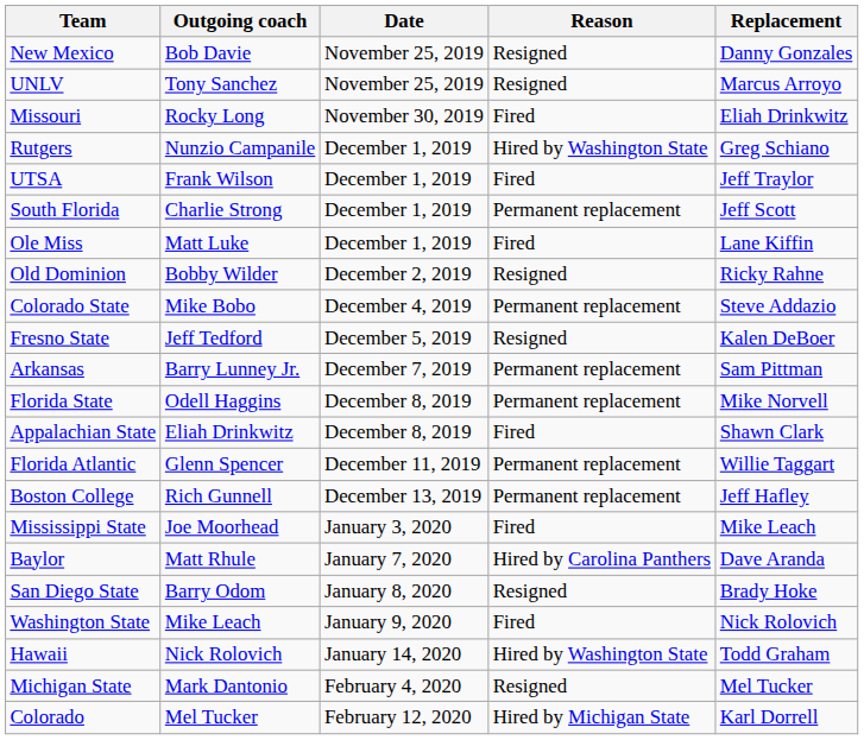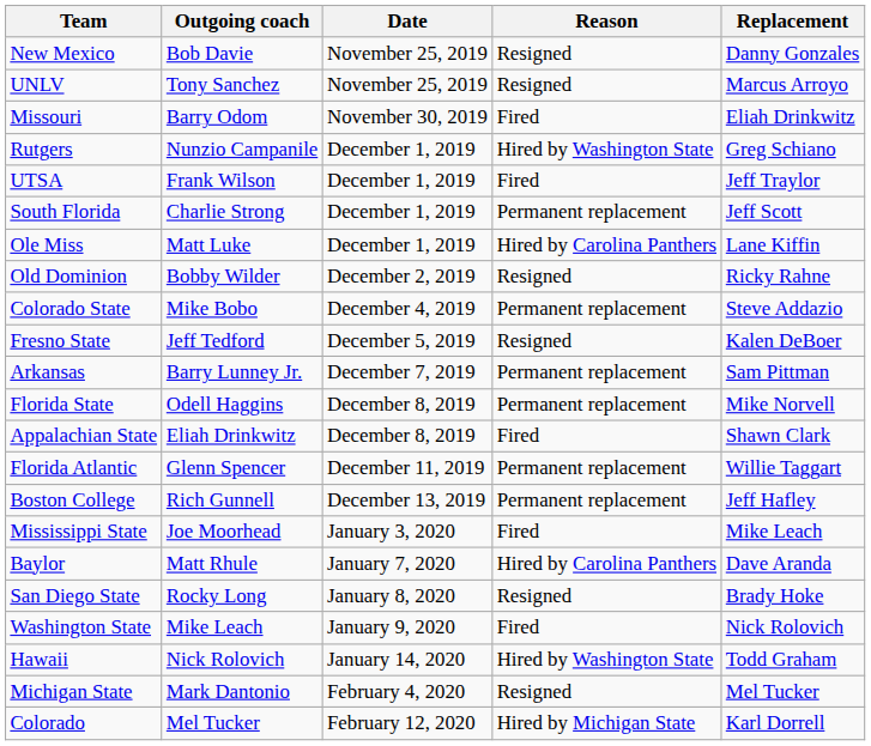 <table class="wikitable sortable">
 <tr>
 <th>Team</th>
 <th>Outgoing coach</th>
 <th>Date</th>
 <th>Reason</th>
 <th>Replacement</th>
 </tr>
 <tr>
 <td><a href='#'>New Mexico</a></td>
 <td><a href='#'>Bob Davie</a></td>
 <td>November 25, 2019</td>
 <td>Resigned</td>
 <td><a href='#'>Danny Gonzales</a></td>
 </tr>
 <tr>
 <td><a href='#'>UNLV</a></td>
 <td><a href='#'>Tony Sanchez</a></td>
 <td>November 25, 2019</td>
 <td>Resigned</td>
 <td><a href='#'>Marcus Arroyo</a></td>
 </tr>
 <tr>
 <td><a href='#'>Missouri</a></td>
-<td><a href='#'>Rocky Long</a></td>
+<td><a href='#'>Barry Odom</a></td>
 <td>November 30, 2019</td>
 <td>Fired</td>
 <td><a href='#'>Eliah Drinkwitz</a></td>
 </tr>
 <tr>
 <td><a href='#'>Rutgers</a></td>
 <td><a href='#'>Nunzio Campanile</a> </td>
 <td>December 1, 2019</td>
 <td>Hired by <a href='#'>Washington State</a></td>
 <td><a href='#'>Greg Schiano</a></td>
 </tr>
 <tr>
 <td><a href='#'>UTSA</a></td>
 <td><a href='#'>Frank Wilson</a></td>
 <td>December 1, 2019</td>
 <td>Fired</td>
 <td><a href='#'>Jeff Traylor</a></td>
 </tr>
 <tr>
 <td><a href='#'>South Florida</a></td>
 <td><a href='#'>Charlie Strong</a></td>
 <td>December 1, 2019</td>
 <td>Permanent replacement</td>
 <td><a href='#'>Jeff Scott</a></td>
 </tr>
 <tr>
 <td><a href='#'>Ole Miss</a></td>
 <td><a href='#'>Matt Luke</a></td>
 <td>December 1, 2019</td>
-<td>Fired</td>
+<td>Hired by <a href='#'>Carolina Panthers</a></td>
 <td><a href='#'>Lane Kiffin</a></td>
 </tr>
 <tr>
 <td><a href='#'>Old Dominion</a></td>
 <td><a href='#'>Bobby Wilder</a></td>
 <td>December 2, 2019</td>
 <td>Resigned</td>
 <td><a href='#'>Ricky Rahne</a></td>
 </tr>
 <tr>
 <td><a href='#'>Colorado State</a></td>
 <td><a href='#'>Mike Bobo</a></td>
 <td>December 4, 2019</td>
 <td>Permanent replacement</td>
 <td><a href='#'>Steve Addazio</a></td>
 </tr>
 <tr>
 <td><a href='#'>Fresno State</a></td>
 <td><a href='#'>Jeff Tedford</a></td>
 <td>December 5, 2019</td>
 <td>Resigned</td>
 <td><a href='#'>Kalen DeBoer</a></td>
 </tr>
 <tr>
 <td><a href='#'>Arkansas</a></td>
 <td><a href='#'>Barry Lunney Jr.</a> </td>
 <td>December 7, 2019</td>
 <td>Permanent replacement</td>
 <td><a href='#'>Sam Pittman</a></td>
 </tr>
 <tr>
 <td><a href='#'>Florida State</a></td>
 <td><a href='#'>Odell Haggins</a> </td>
 <td>December 8, 2019</td>
 <td>Permanent replacement</td>
 <td><a href='#'>Mike Norvell</a></td>
 </tr>
 <tr>
 <td><a href='#'>Appalachian State</a></td>
 <td><a href='#'>Eliah Drinkwitz</a></td>
 <td>December 8, 2019</td>
 <td>Fired</td>
 <td><a href='#'>Shawn Clark</a></td>
 </tr>
 <tr>
 <td><a href='#'>Florida Atlantic</a></td>
 <td><a href='#'>Glenn Spencer</a> </td>
 <td>December 11, 2019</td>
 <td>Permanent replacement</td>
 <td><a href='#'>Willie Taggart</a></td>
 </tr>
 <tr>
 <td><a href='#'>Boston College</a></td>
 <td><a href='#'>Rich Gunnell</a> </td>
 <td>December 13, 2019</td>
 <td>Permanent replacement</td>
 <td><a href='#'>Jeff Hafley</a></td>
 </tr>
 <tr>
 <td><a href='#'>Mississippi State</a></td>
 <td><a href='#'>Joe Moorhead</a></td>
 <td>January 3, 2020</td>
 <td>Fired</td>
 <td><a href='#'>Mike Leach</a></td>
 </tr>
 <tr>
 <td><a href='#'>Baylor</a></td>
 <td><a href='#'>Matt Rhule</a></td>
 <td>January 7, 2020</td>
 <td>Hired by <a href='#'>Carolina Panthers</a></td>
 <td><a href='#'>Dave Aranda</a></td>
 </tr>
 <tr>
 <td><a href='#'>San Diego State</a></td>
-<td><a href='#'>Barry Odom</a></td>
+<td><a href='#'>Rocky Long</a></td>
 <td>January 8, 2020</td>
 <td>Resigned</td>
 <td><a href='#'>Brady Hoke</a></td>
 </tr>
 <tr>
 <td><a href='#'>Washington State</a></td>
 <td><a href='#'>Mike Leach</a></td>
 <td>January 9, 2020</td>
 <td>Fired</td>
 <td><a href='#'>Nick Rolovich</a></td>
 </tr>
 <tr>
 <td><a href='#'>Hawaii</a></td>
 <td><a href='#'>Nick Rolovich</a></td>
 <td>January 14, 2020</td>
 <td>Hired by <a href='#'>Washington State</a></td>
 <td><a href='#'>Todd Graham</a></td>
 </tr>
 <tr>
 <td><a href='#'>Michigan State</a></td>
 <td><a href='#'>Mark Dantonio</a></td>
 <td>February 4, 2020</td>
 <td>Resigned</td>
 <td><a href='#'>Mel Tucker</a></td>
 </tr>
 <tr>
 <td><a href='#'>Colorado</a></td>
 <td><a href='#'>Mel Tucker</a></td>
 <td>February 12, 2020</td>
 <td>Hired by <a href='#'>Michigan State</a></td>
 <td><a href='#'>Karl Dorrell</a></td>
 </tr>
 </table>
